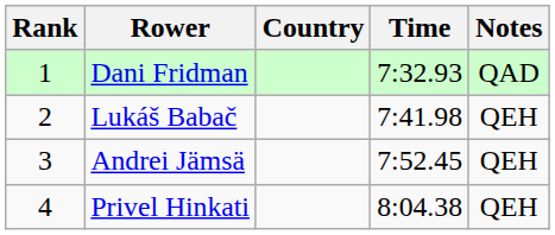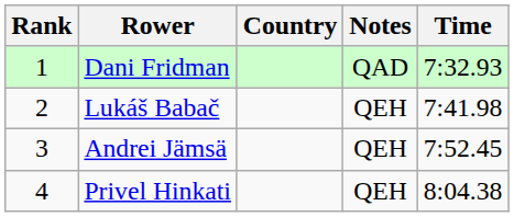 <table class="wikitable" style="text-align:center">
 <tr>
 <th>Rank</th>
 <th>Rower</th>
 <th>Country</th>
+<th>Notes</th>
 <th>Time</th>
-<th>Notes</th>
 </tr>
 <tr bgcolor=ccffcc>
 <td>1</td>
 <td align="left"><a href='#'>Dani Fridman</a></td>
 <td align="left"></td>
+<td>QAD</td>
 <td>7:32.93</td>
-<td>QAD</td>
 </tr>
 <tr>
 <td>2</td>
 <td align="left"><a href='#'>Lukáš Babač</a></td>
 <td align="left"></td>
+<td>QEH</td>
 <td>7:41.98</td>
-<td>QEH</td>
 </tr>
 <tr>
 <td>3</td>
 <td align="left"><a href='#'>Andrei Jämsä</a></td>
 <td align="left"></td>
+<td>QEH</td>
 <td>7:52.45</td>
-<td>QEH</td>
 </tr>
 <tr>
 <td>4</td>
 <td align="left"><a href='#'>Privel Hinkati</a></td>
 <td align="left"></td>
+<td>QEH</td>
 <td>8:04.38</td>
-<td>QEH</td>
 </tr>
 </table>
